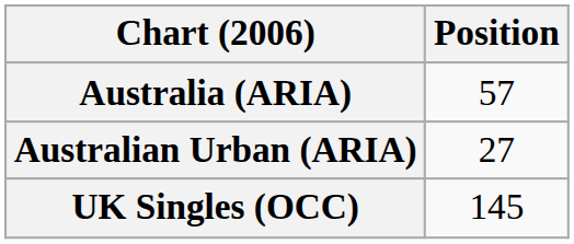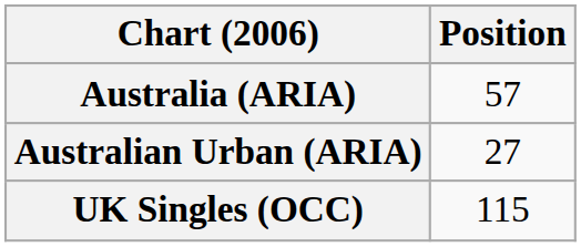 <table class="wikitable sortable plainrowheaders" style="text-align:center">
 <tr>
 <th scope="col">Chart (2006)</th>
 <th scope="col">Position</th>
 </tr>
 <tr>
 <th scope="row">Australia (ARIA)</th>
 <td>57</td>
 </tr>
 <tr>
 <th scope="row">Australian Urban (ARIA)</th>
 <td>27</td>
 </tr>
 <tr>
 <th scope="row">UK Singles (OCC)</th>
-<td>145</td>
+<td>115</td>
 </tr>
 </table>
